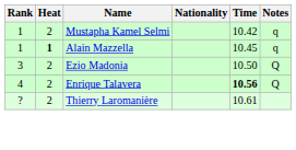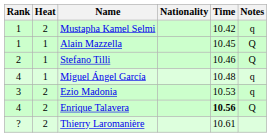 <table class="wikitable sortable" style="text-align:center">
 <tr>
 <th>Rank</th>
 <th>Heat</th>
 <th>Name</th>
 <th>Nationality</th>
 <th>Time</th>
 <th>Notes</th>
 </tr>
 <tr bgcolor=ccffcc>
 <td>1</td>
 <td>2</td>
 <td align=left><a href='#'>Mustapha Kamel Selmi</a></td>
 <td align=left></td>
 <td>10.42</td>
 <td>q</td>
 </tr>
 <tr bgcolor=ccffcc>
 <td>1</td>
-<td><strong>1</strong></td>
+<td>1</td>
 <td align=left><a href='#'>Alain Mazzella</a></td>
 <td align=left></td>
 <td>10.45</td>
+<td>Q</td>
+</tr>
+<tr bgcolor=ccffcc>
+<td>2</td>
+<td>1</td>
+<td align=left><a href='#'>Stefano Tilli</a></td>
+<td align=left></td>
+<td>10.46</td>
+<td>Q</td>
+</tr>
+<tr bgcolor=ddffdd>
+<td>4</td>
+<td>1</td>
+<td align=left><a href='#'>Miguel Ángel García</a></td>
+<td align=left></td>
+<td>10.48</td>
 <td>q</td>
 </tr>
 <tr bgcolor=ccffcc>
 <td>3</td>
 <td>2</td>
 <td align=left><a href='#'>Ezio Madonia</a></td>
 <td align=left></td>
-<td>10.50</td>
-<td>Q</td>
+<td>10.53</td>
+<td>q</td>
 </tr>
 <tr bgcolor=ccffcc>
 <td>4</td>
 <td>2</td>
 <td align=left><a href='#'>Enrique Talavera</a></td>
 <td align=left></td>
 <td><strong>10.56</strong></td>
 <td>Q</td>
 </tr>
 <tr bgcolor=ddffdd>
 <td>?</td>
 <td>2</td>
 <td align=left><a href='#'>Thierry Laromanière</a></td>
 <td align=left></td>
 <td>10.61</td>
 <td></td>
 </tr>
 </table>
